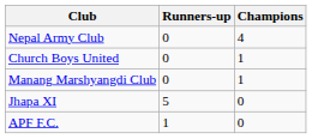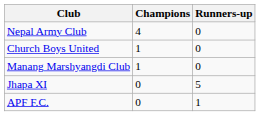 <table class="wikitable" style="" wikitable sortable ' font-size:95%>
 <tr>
 <th>Club</th>
+<th>Champions</th>
 <th>Runners-up</th>
-<th>Champions</th>
 </tr>
 <tr>
 <td><a href='#'>Nepal Army Club</a></td>
+<td>4</td>
 <td>0</td>
-<td>4</td>
 </tr>
 <tr>
 <td><a href='#'>Church Boys United</a></td>
+<td>1</td>
+<td>0</td>
+</tr>
+<tr>
+<td><a href='#'>Manang Marshyangdi Club</a></td>
+<td>1</td>
+<td>0</td>
+</tr>
+<tr>
+<td><a href='#'>Jhapa XI</a></td>
+<td>0</td>
+<td>5</td>
+</tr>
+<tr>
+<td><a href='#'>APF F.C.</a></td>
 <td>0</td>
 <td>1</td>
 </tr>
-<tr>
-<td><a href='#'>Manang Marshyangdi Club</a></td>
-<td>0</td>
-<td>1</td>
-</tr>
-<tr>
-<td><a href='#'>Jhapa XI</a></td>
-<td>5</td>
-<td>0</td>
-</tr>
-<tr>
-<td><a href='#'>APF F.C.</a></td>
-<td>1</td>
-<td>0</td>
-</tr>
 </table>
